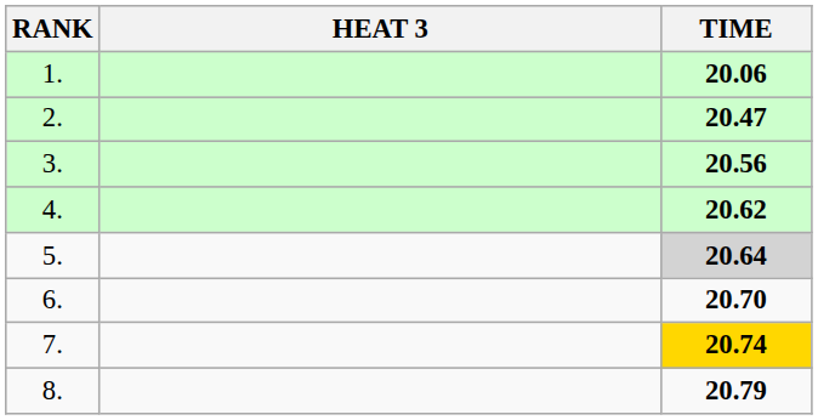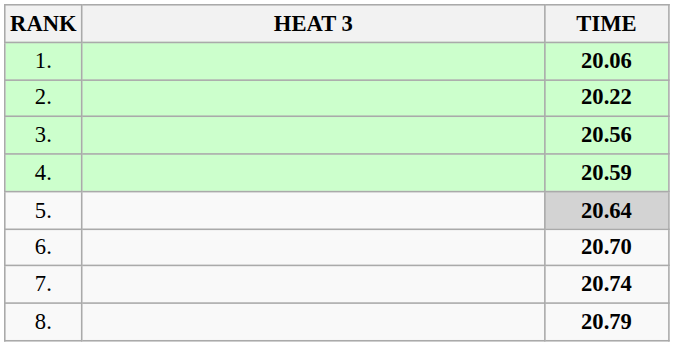 <table class="wikitable" style="border-collapse: collapse; font-size: 90%;">
 <tr>
 <th>RANK</th>
 <th style="width: 20em">HEAT 3</th>
 <th style="width: 5em">TIME</th>
 </tr>
 <tr style="background:#ccffcc;">
 <td align="center">1.</td>
 <td></td>
 <td align="center"><strong>20.06</strong></td>
 </tr>
 <tr style="background:#ccffcc;">
 <td align="center">2.</td>
 <td></td>
-<td align="center"><strong>20.47</strong></td>
+<td align="center"><strong>20.22</strong></td>
 </tr>
 <tr style="background:#ccffcc;">
 <td align="center">3.</td>
 <td></td>
 <td align="center"><strong>20.56</strong></td>
 </tr>
 <tr style="background:#ccffcc;">
 <td align="center">4.</td>
 <td></td>
-<td align="center"><strong>20.62</strong></td>
+<td align="center"><strong>20.59</strong></td>
 </tr>
 <tr>
 <td align="center">5.</td>
 <td></td>
 <td align="center" style="background: lightgrey;"><strong>20.64</strong></td>
 </tr>
 <tr>
 <td align="center">6.</td>
 <td></td>
 <td align="center"><strong>20.70</strong></td>
 </tr>
 <tr>
 <td align="center">7.</td>
 <td></td>
-<td align="center" style="background: gold;"><strong>20.74</strong></td>
+<td align="center"><strong>20.74</strong></td>
 </tr>
 <tr>
 <td align="center">8.</td>
 <td></td>
 <td align="center"><strong>20.79</strong></td>
 </tr>
 </table>
